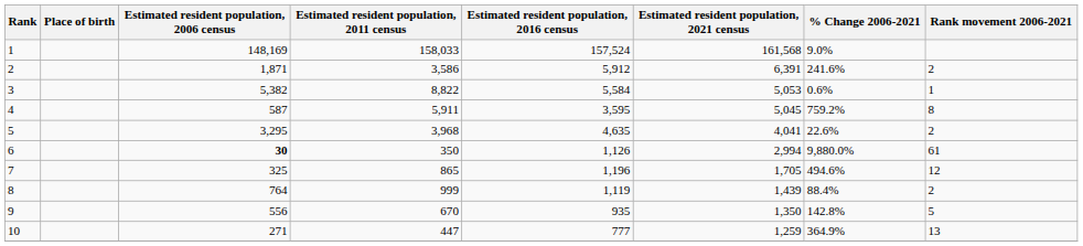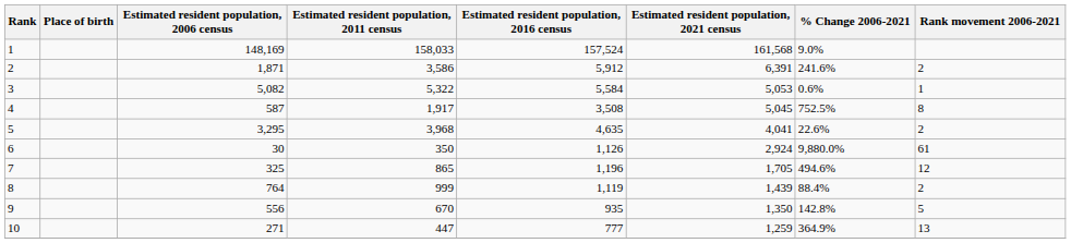 <table class="wikitable sortable" style="font-size:90%; width:100%;">
 <tr>
 <th>Rank</th>
 <th>Place of birth</th>
 <th>Estimated resident population, <br> 2006 census</th>
 <th>Estimated resident population, <br> 2011 census </th>
 <th>Estimated resident population, <br> 2016 census</th>
 <th>Estimated resident population, <br> 2021 census</th>
 <th>% Change 2006-2021</th>
 <th>Rank movement 2006-2021</th>
 </tr>
 <tr>
 <td>1</td>
 <td></td>
 <td style="text-align: right;">148,169</td>
 <td style="text-align: right;">158,033</td>
 <td style="text-align: right;">157,524</td>
 <td style="text-align: right;">161,568</td>
 <td> 9.0%</td>
 <td></td>
 </tr>
 <tr>
 <td>2</td>
 <td></td>
 <td style="text-align: right;">1,871</td>
 <td style="text-align: right;">3,586</td>
 <td style="text-align: right;">5,912</td>
 <td style="text-align: right;">6,391</td>
 <td> 241.6%</td>
 <td> 2</td>
 </tr>
 <tr>
 <td>3</td>
 <td></td>
-<td style="text-align: right;">5,382</td>
-<td style="text-align: right;">8,822</td>
+<td style="text-align: right;">5,082</td>
+<td style="text-align: right;">5,322</td>
 <td style="text-align: right;">5,584</td>
 <td style="text-align: right;">5,053</td>
 <td> 0.6%</td>
 <td> 1</td>
 </tr>
 <tr>
 <td>4</td>
 <td></td>
 <td style="text-align: right;">587</td>
-<td style="text-align: right;">5,911</td>
-<td style="text-align: right;">3,595</td>
+<td style="text-align: right;">1,917</td>
+<td style="text-align: right;">3,508</td>
 <td style="text-align: right;">5,045</td>
-<td> 759.2%</td>
+<td> 752.5%</td>
 <td> 8</td>
 </tr>
 <tr>
 <td>5</td>
 <td></td>
 <td style="text-align: right;">3,295</td>
 <td style="text-align: right;">3,968</td>
 <td style="text-align: right;">4,635</td>
 <td style="text-align: right;">4,041</td>
 <td> 22.6%</td>
 <td> 2</td>
 </tr>
 <tr>
 <td>6</td>
 <td></td>
-<td style="text-align: right;"><strong>30</strong></td>
+<td style="text-align: right;">30</td>
 <td style="text-align: right;">350</td>
 <td style="text-align: right;">1,126</td>
-<td style="text-align: right;">2,994</td>
+<td style="text-align: right;">2,924</td>
 <td> 9,880.0%</td>
 <td> 61</td>
 </tr>
 <tr>
 <td>7</td>
 <td></td>
 <td style="text-align: right;">325</td>
 <td style="text-align: right;">865</td>
 <td style="text-align: right;">1,196</td>
 <td style="text-align: right;">1,705</td>
 <td> 494.6%</td>
 <td> 12</td>
 </tr>
 <tr>
 <td>8</td>
 <td></td>
 <td style="text-align: right;">764</td>
 <td style="text-align: right;">999</td>
 <td style="text-align: right;">1,119</td>
 <td style="text-align: right;">1,439</td>
 <td> 88.4%</td>
 <td> 2</td>
 </tr>
 <tr>
 <td>9</td>
 <td></td>
 <td style="text-align: right;">556</td>
 <td style="text-align: right;">670</td>
 <td style="text-align: right;">935</td>
 <td style="text-align: right;">1,350</td>
 <td> 142.8%</td>
 <td> 5</td>
 </tr>
 <tr>
 <td>10</td>
 <td></td>
 <td style="text-align: right;">271</td>
 <td style="text-align: right;">447</td>
 <td style="text-align: right;">777</td>
 <td style="text-align: right;">1,259</td>
 <td> 364.9%</td>
 <td> 13</td>
 </tr>
 <tr>
 </tr>
 </table>
